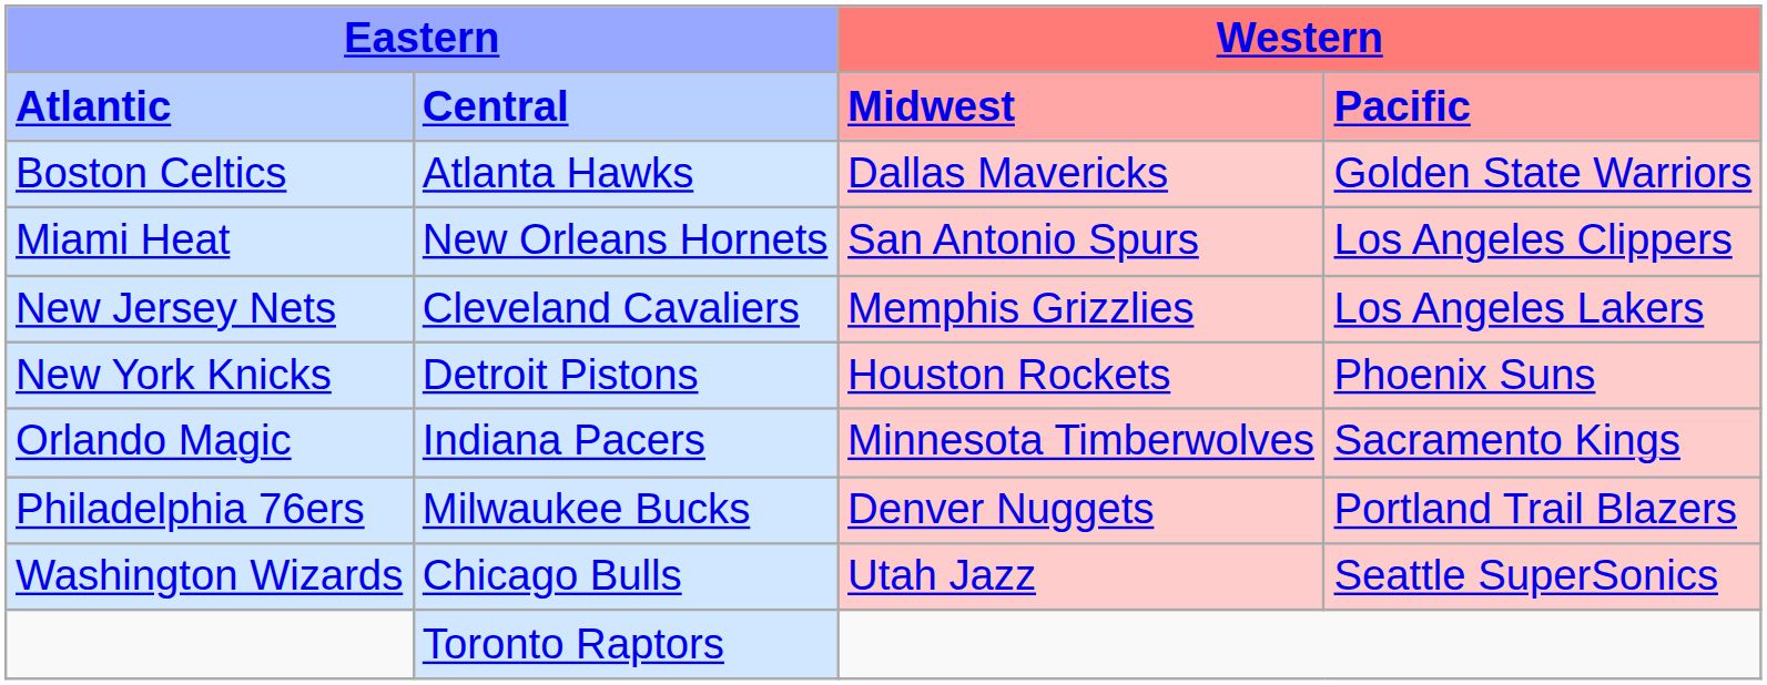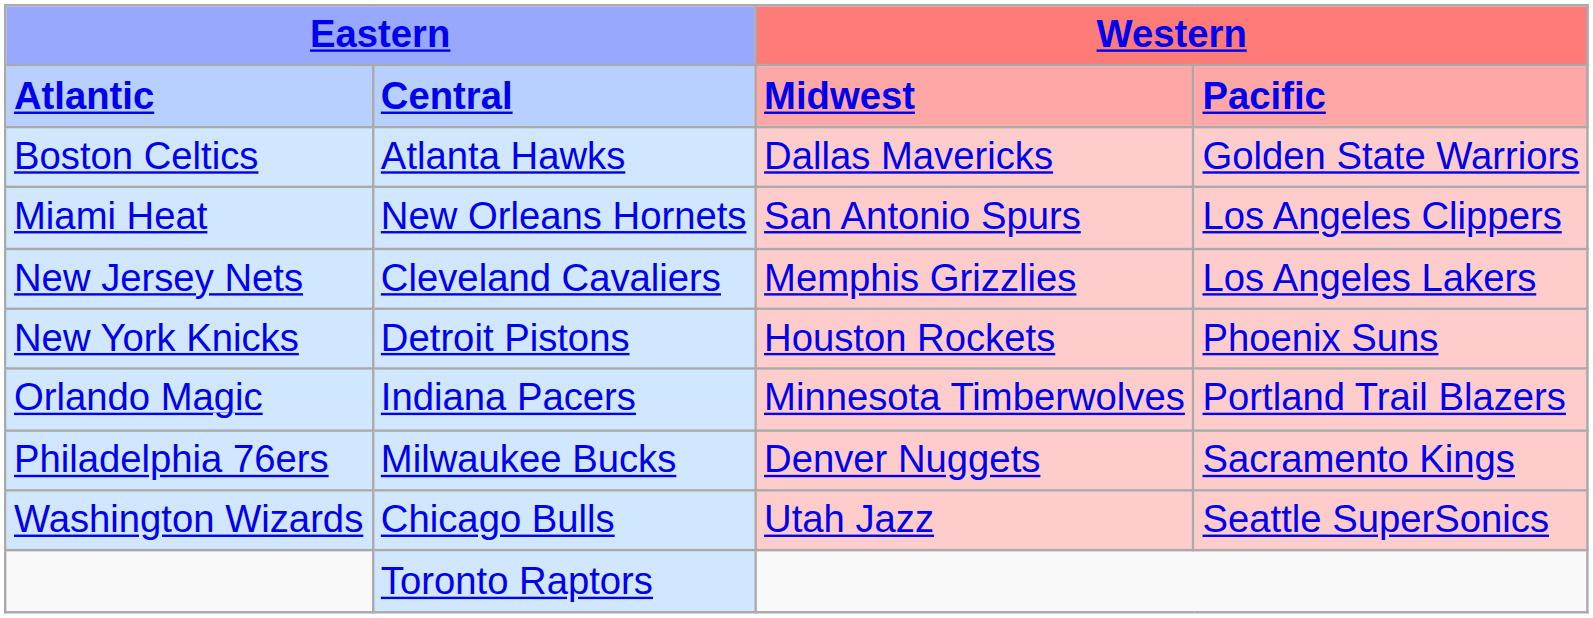 <table class="wikitable">
 <tr>
 <th colspan="2" style="background-color: #99A8FF;"><a href='#'>Eastern</a></th>
 <th colspan="2" style="background-color: #FF7B77;"><a href='#'>Western</a></th>
 </tr>
 <tr>
 <td style="background-color: #B7D0FF;"><strong><a href='#'>Atlantic</a></strong></td>
 <td style="background-color: #B7D0FF;"><strong><a href='#'>Central</a></strong></td>
 <td style="background-color: #FFA7A7;"><strong><a href='#'>Midwest</a></strong></td>
 <td style="background-color: #FFA7A7;"><strong><a href='#'>Pacific</a></strong></td>
 </tr>
 <tr>
 <td style="background-color: #D0E7FF;"><a href='#'>Boston Celtics</a></td>
 <td style="background-color: #D0E7FF;"><a href='#'>Atlanta Hawks</a></td>
 <td style="background-color: #FFCCCC;"><a href='#'>Dallas Mavericks</a></td>
 <td style="background-color: #FFCCCC;"><a href='#'>Golden State Warriors</a></td>
 </tr>
 <tr>
 <td style="background-color: #D0E7FF;"><a href='#'>Miami Heat</a></td>
 <td style="background-color: #D0E7FF;"><a href='#'>New Orleans Hornets</a></td>
 <td style="background-color: #FFCCCC;"><a href='#'>San Antonio Spurs</a></td>
 <td style="background-color: #FFCCCC;"><a href='#'>Los Angeles Clippers</a></td>
 </tr>
 <tr>
 <td style="background-color: #D0E7FF;"><a href='#'>New Jersey Nets</a></td>
 <td style="background-color: #D0E7FF;"><a href='#'>Cleveland Cavaliers</a></td>
 <td style="background-color: #FFCCCC;"><a href='#'>Memphis Grizzlies</a></td>
 <td style="background-color: #FFCCCC;"><a href='#'>Los Angeles Lakers</a></td>
 </tr>
 <tr>
 <td style="background-color: #D0E7FF;"><a href='#'>New York Knicks</a></td>
 <td style="background-color: #D0E7FF;"><a href='#'>Detroit Pistons</a></td>
 <td style="background-color: #FFCCCC;"><a href='#'>Houston Rockets</a></td>
 <td style="background-color: #FFCCCC;"><a href='#'>Phoenix Suns</a></td>
 </tr>
 <tr>
 <td style="background-color: #D0E7FF;"><a href='#'>Orlando Magic</a></td>
 <td style="background-color: #D0E7FF;"><a href='#'>Indiana Pacers</a></td>
 <td style="background-color: #FFCCCC;"><a href='#'>Minnesota Timberwolves</a></td>
-<td style="background-color: #FFCCCC;"><a href='#'>Sacramento Kings</a></td>
+<td style="background-color: #FFCCCC;"><a href='#'>Portland Trail Blazers</a></td>
 </tr>
 <tr>
 <td style="background-color: #D0E7FF;"><a href='#'>Philadelphia 76ers</a></td>
 <td style="background-color: #D0E7FF;"><a href='#'>Milwaukee Bucks</a></td>
 <td style="background-color: #FFCCCC;"><a href='#'>Denver Nuggets</a></td>
-<td style="background-color: #FFCCCC;"><a href='#'>Portland Trail Blazers</a></td>
+<td style="background-color: #FFCCCC;"><a href='#'>Sacramento Kings</a></td>
 </tr>
 <tr>
 <td style="background-color: #D0E7FF;"><a href='#'>Washington Wizards</a></td>
 <td style="background-color: #D0E7FF;"><a href='#'>Chicago Bulls</a></td>
 <td style="background-color: #FFCCCC;"><a href='#'>Utah Jazz</a></td>
 <td style="background-color: #FFCCCC;"><a href='#'>Seattle SuperSonics</a></td>
 </tr>
 <tr>
 <td> </td>
 <td style="background-color: #D0E7FF;"><a href='#'>Toronto Raptors</a></td>
 <td colspan="2"> </td>
 </tr>
 </table>
